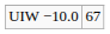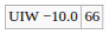 <table class="wikitable">
 <tr align="center">
 </tr>
 <tr align="center">
 <td>UIW −10.0</td>
-<td>67</td>
+<td>66</td>
 </tr>
 </table>
